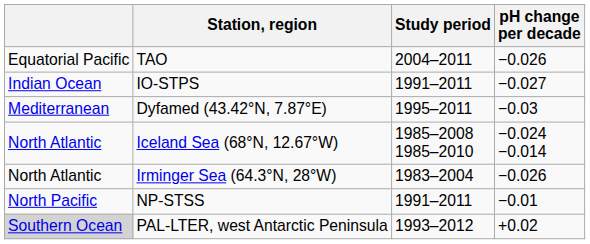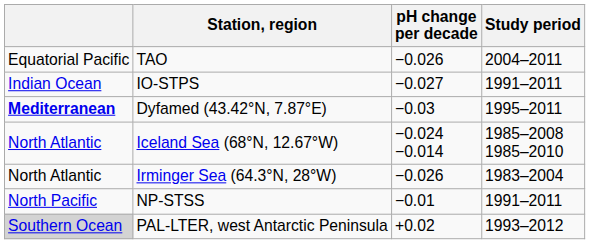 <table class="wikitable">
 <tr>
 <th></th>
 <th>Station, region</th>
+<th>pH change<br>per decade</th>
 <th>Study period</th>
-<th>pH change<br>per decade</th>
 </tr>
 <tr>
 <td>Equatorial Pacific</td>
 <td>TAO</td>
+<td>−0.026</td>
 <td>2004–2011</td>
-<td>−0.026</td>
 </tr>
 <tr>
 <td><a href='#'>Indian Ocean</a></td>
 <td>IO-STPS</td>
+<td>−0.027</td>
 <td>1991–2011</td>
-<td>−0.027</td>
 </tr>
 <tr>
-<td><a href='#'>Mediterranean</a></td>
+<td><strong><a href='#'>Mediterranean</a></strong></td>
 <td>Dyfamed (43.42°N, 7.87°E)</td>
+<td>−0.03</td>
 <td>1995–2011</td>
-<td>−0.03</td>
 </tr>
 <tr>
 <td><a href='#'>North Atlantic</a></td>
 <td><a href='#'>Iceland Sea</a> (68°N, 12.67°W)</td>
+<td>−0.024<br>−0.014</td>
 <td>1985–2008<br>1985–2010</td>
-<td>−0.024<br>−0.014</td>
 </tr>
 <tr>
 <td>North Atlantic</td>
 <td><a href='#'>Irminger Sea</a> (64.3°N, 28°W)</td>
+<td>−0.026</td>
 <td>1983–2004</td>
-<td>−0.026</td>
 </tr>
 <tr>
 <td><a href='#'>North Pacific</a></td>
 <td>NP-STSS</td>
+<td>−0.01</td>
 <td>1991–2011</td>
-<td>−0.01</td>
 </tr>
 <tr>
 <td style="background: lightgrey;"><a href='#'>Southern Ocean</a></td>
 <td>PAL-LTER, west Antarctic Peninsula</td>
+<td>+0.02</td>
 <td>1993–2012</td>
-<td>+0.02</td>
 </tr>
 </table>
